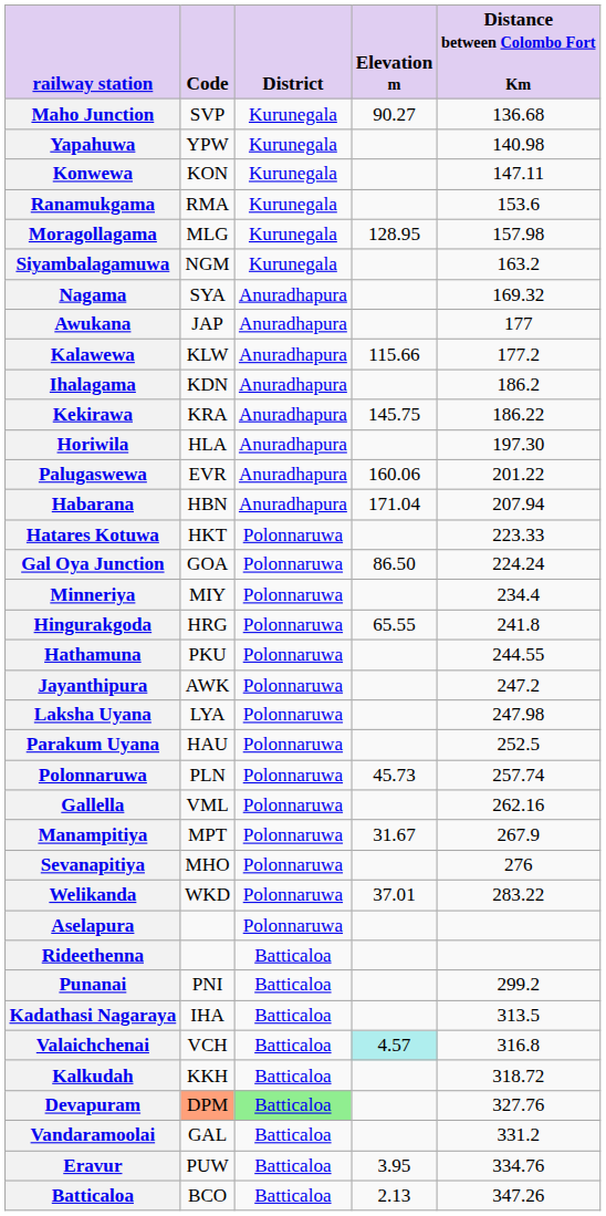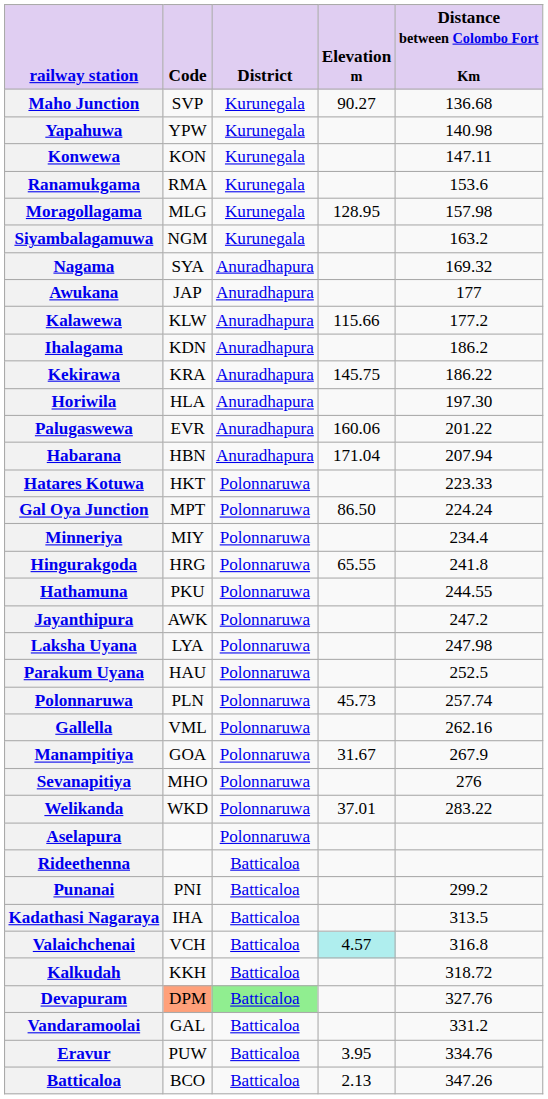 <table class="wikitable sortable" style="text-align:center; font-size:100%">
 <tr valign=bottom>
 <th style="background-color:#E0CEF2;"><a href='#'>railway station</a></th>
 <th style="background-color:#E0CEF2;">Code</th>
 <th style="background-color:#E0CEF2;">District</th>
 <th style="background-color:#E0CEF2;">Elevation<br><small>m</small><br></th>
 <th style="background-color:#E0CEF2;">Distance<br><small>between <a href='#'>Colombo Fort</a></small><br><br><small>Km</small><br></th>
 </tr>
 <tr>
 <th><a href='#'>Maho Junction</a></th>
 <td>SVP</td>
 <td><a href='#'>Kurunegala</a></td>
 <td>90.27</td>
 <td>136.68</td>
 </tr>
 <tr>
 <th><a href='#'>Yapahuwa</a></th>
 <td>YPW</td>
 <td><a href='#'>Kurunegala</a></td>
 <td></td>
 <td>140.98</td>
 </tr>
 <tr>
 <th><a href='#'>Konwewa</a></th>
 <td>KON</td>
 <td><a href='#'>Kurunegala</a></td>
 <td></td>
 <td>147.11</td>
 </tr>
 <tr>
 <th><a href='#'>Ranamukgama</a></th>
 <td>RMA</td>
 <td><a href='#'>Kurunegala</a></td>
 <td></td>
 <td>153.6</td>
 </tr>
 <tr>
 <th><a href='#'>Moragollagama</a></th>
 <td>MLG</td>
 <td><a href='#'>Kurunegala</a></td>
 <td>128.95</td>
 <td>157.98</td>
 </tr>
 <tr>
 <th><a href='#'>Siyambalagamuwa</a></th>
 <td>NGM</td>
 <td><a href='#'>Kurunegala</a></td>
 <td></td>
 <td>163.2</td>
 </tr>
 <tr>
 <th><a href='#'>Nagama</a></th>
 <td>SYA</td>
 <td><a href='#'>Anuradhapura</a></td>
 <td></td>
 <td>169.32</td>
 </tr>
 <tr>
 <th><a href='#'>Awukana</a></th>
 <td>JAP</td>
 <td><a href='#'>Anuradhapura</a></td>
 <td></td>
 <td>177</td>
 </tr>
 <tr>
 <th><a href='#'>Kalawewa</a></th>
 <td>KLW</td>
 <td><a href='#'>Anuradhapura</a></td>
 <td>115.66</td>
 <td>177.2</td>
 </tr>
 <tr>
 <th><a href='#'>Ihalagama</a></th>
 <td>KDN</td>
 <td><a href='#'>Anuradhapura</a></td>
 <td></td>
 <td>186.2</td>
 </tr>
 <tr>
 <th><a href='#'>Kekirawa</a></th>
 <td>KRA</td>
 <td><a href='#'>Anuradhapura</a></td>
 <td>145.75</td>
 <td>186.22</td>
 </tr>
 <tr>
 <th><a href='#'>Horiwila</a></th>
 <td>HLA</td>
 <td><a href='#'>Anuradhapura</a></td>
 <td></td>
 <td>197.30</td>
 </tr>
 <tr>
 <th><a href='#'>Palugaswewa</a></th>
 <td>EVR</td>
 <td><a href='#'>Anuradhapura</a></td>
 <td>160.06</td>
 <td>201.22</td>
 </tr>
 <tr>
 <th><a href='#'>Habarana</a></th>
 <td>HBN</td>
 <td><a href='#'>Anuradhapura</a></td>
 <td>171.04</td>
 <td>207.94</td>
 </tr>
 <tr>
 <th><a href='#'>Hatares Kotuwa</a></th>
 <td>HKT</td>
 <td><a href='#'>Polonnaruwa</a></td>
 <td></td>
 <td>223.33</td>
 </tr>
 <tr>
 <th><a href='#'>Gal Oya Junction</a></th>
-<td>GOA</td>
+<td>MPT</td>
 <td><a href='#'>Polonnaruwa</a></td>
 <td>86.50</td>
 <td>224.24</td>
 </tr>
 <tr>
 <th><a href='#'>Minneriya</a></th>
 <td>MIY</td>
 <td><a href='#'>Polonnaruwa</a></td>
 <td></td>
 <td>234.4</td>
 </tr>
 <tr>
 <th><a href='#'>Hingurakgoda</a></th>
 <td>HRG</td>
 <td><a href='#'>Polonnaruwa</a></td>
 <td>65.55</td>
 <td>241.8</td>
 </tr>
 <tr>
 <th><a href='#'>Hathamuna</a></th>
 <td>PKU</td>
 <td><a href='#'>Polonnaruwa</a></td>
 <td></td>
 <td>244.55</td>
 </tr>
 <tr>
 <th><a href='#'>Jayanthipura</a></th>
 <td>AWK</td>
 <td><a href='#'>Polonnaruwa</a></td>
 <td></td>
 <td>247.2</td>
 </tr>
 <tr>
 <th><a href='#'>Laksha Uyana</a></th>
 <td>LYA</td>
 <td><a href='#'>Polonnaruwa</a></td>
 <td></td>
 <td>247.98</td>
 </tr>
 <tr>
 <th><a href='#'>Parakum Uyana</a></th>
 <td>HAU</td>
 <td><a href='#'>Polonnaruwa</a></td>
 <td></td>
 <td>252.5</td>
 </tr>
 <tr>
 <th><a href='#'>Polonnaruwa</a></th>
 <td>PLN</td>
 <td><a href='#'>Polonnaruwa</a></td>
 <td>45.73</td>
 <td>257.74</td>
 </tr>
 <tr>
 <th><a href='#'>Gallella</a></th>
 <td>VML</td>
 <td><a href='#'>Polonnaruwa</a></td>
 <td></td>
 <td>262.16</td>
 </tr>
 <tr>
 <th><a href='#'>Manampitiya</a></th>
-<td>MPT</td>
+<td>GOA</td>
 <td><a href='#'>Polonnaruwa</a></td>
 <td>31.67</td>
 <td>267.9</td>
 </tr>
 <tr>
 <th><a href='#'>Sevanapitiya</a></th>
 <td>MHO</td>
 <td><a href='#'>Polonnaruwa</a></td>
 <td></td>
 <td>276</td>
 </tr>
 <tr>
 <th><a href='#'>Welikanda</a></th>
 <td>WKD</td>
 <td><a href='#'>Polonnaruwa</a></td>
 <td>37.01</td>
 <td>283.22</td>
 </tr>
 <tr>
 <th><a href='#'>Aselapura</a></th>
 <td></td>
 <td><a href='#'>Polonnaruwa</a></td>
 <td></td>
 <td></td>
 </tr>
 <tr>
 <th><a href='#'>Rideethenna</a></th>
 <td></td>
 <td><a href='#'>Batticaloa</a></td>
 <td></td>
 <td></td>
 </tr>
 <tr>
 <th><a href='#'>Punanai</a></th>
 <td>PNI</td>
 <td><a href='#'>Batticaloa</a></td>
 <td></td>
 <td>299.2</td>
 </tr>
 <tr>
 <th><a href='#'>Kadathasi Nagaraya</a></th>
 <td>IHA</td>
 <td><a href='#'>Batticaloa</a></td>
 <td></td>
 <td>313.5</td>
 </tr>
 <tr>
 <th><a href='#'>Valaichchenai</a></th>
 <td>VCH</td>
 <td><a href='#'>Batticaloa</a></td>
 <td style="background: paleturquoise;">4.57</td>
 <td>316.8</td>
 </tr>
 <tr>
 <th><a href='#'>Kalkudah</a></th>
 <td>KKH</td>
 <td><a href='#'>Batticaloa</a></td>
 <td></td>
 <td>318.72</td>
 </tr>
 <tr>
 <th><a href='#'>Devapuram</a></th>
 <td style="background: lightsalmon;">DPM</td>
 <td style="background: lightgreen;"><a href='#'>Batticaloa</a></td>
 <td></td>
 <td>327.76</td>
 </tr>
 <tr>
 <th><a href='#'>Vandaramoolai</a></th>
 <td>GAL</td>
 <td><a href='#'>Batticaloa</a></td>
 <td></td>
 <td>331.2</td>
 </tr>
 <tr>
 <th><a href='#'>Eravur</a></th>
 <td>PUW</td>
 <td><a href='#'>Batticaloa</a></td>
 <td>3.95</td>
 <td>334.76</td>
 </tr>
 <tr>
 <th><a href='#'>Batticaloa</a></th>
 <td>BCO</td>
 <td><a href='#'>Batticaloa</a></td>
 <td>2.13</td>
 <td>347.26</td>
 </tr>
 </table>
